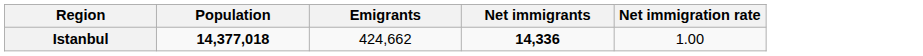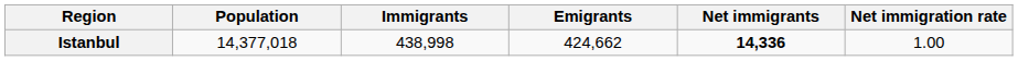 <table class="wikitable">
 <tr>
 <th style="width:120pt;">Region</th>
 <th style="width:120pt;">Population</th>
+<th style="width:120pt;">Immigrants</th>
 <th style="width:120pt;">Emigrants</th>
 <th style="width:120pt;">Net immigrants</th>
 <th style="width:120pt;">Net immigration rate</th>
 </tr>
 <tr>
 <th style="width:120pt;">Istanbul</th>
-<td style="text-align:center;"><strong>14,377,018</strong></td>
+<td style="text-align:center;">14,377,018</td>
+<td style="text-align:center;">438,998</td>
 <td style="text-align:center;">424,662</td>
 <td style="text-align:center;"><strong>14,336</strong></td>
 <td style="text-align:center;">1.00</td>
 </tr>
 </table>
